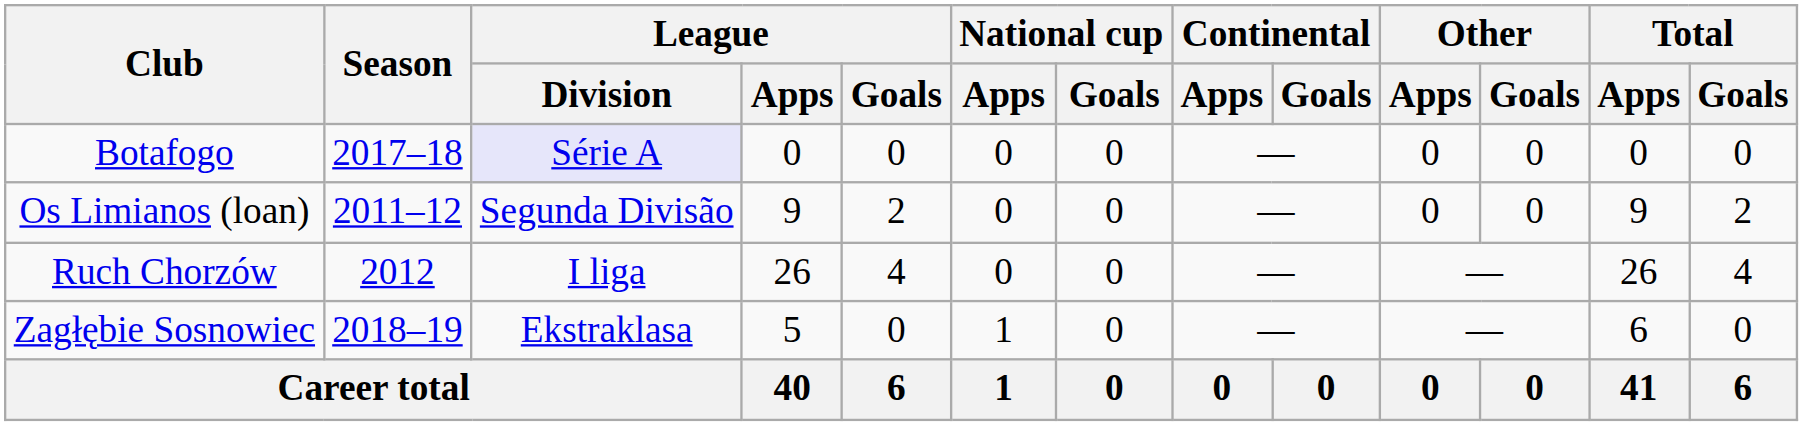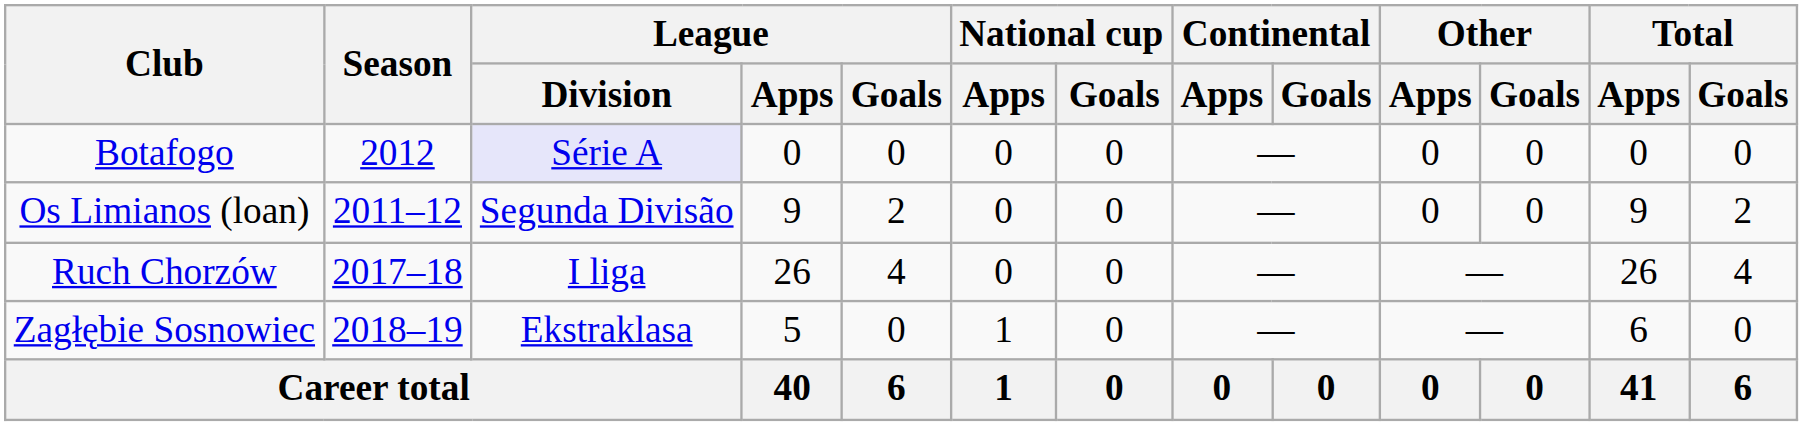 <table class="wikitable" style="text-align: center">
 <tr>
 <th rowspan="2">Club</th>
 <th rowspan="2">Season</th>
 <th colspan="3">League</th>
 <th colspan="2">National cup</th>
 <th colspan="2">Continental</th>
 <th colspan="2">Other</th>
 <th colspan="2">Total</th>
 </tr>
 <tr>
 <th>Division</th>
 <th>Apps</th>
 <th>Goals</th>
 <th>Apps</th>
 <th>Goals</th>
 <th>Apps</th>
 <th>Goals</th>
 <th>Apps</th>
 <th>Goals</th>
 <th>Apps</th>
 <th>Goals</th>
 </tr>
 <tr>
 <td><a href='#'>Botafogo</a></td>
-<td><a href='#'>2017–18</a></td>
+<td><a href='#'>2012</a></td>
 <td style="background: lavender;"><a href='#'>Série A</a></td>
 <td>0</td>
 <td>0</td>
 <td>0</td>
 <td>0</td>
 <td colspan="2">—</td>
 <td>0</td>
 <td>0</td>
 <td>0</td>
 <td>0</td>
 </tr>
 <tr>
 <td><a href='#'>Os Limianos</a> (loan)</td>
 <td><a href='#'>2011–12</a></td>
 <td><a href='#'>Segunda Divisão</a></td>
 <td>9</td>
 <td>2</td>
 <td>0</td>
 <td>0</td>
 <td colspan="2">—</td>
 <td>0</td>
 <td>0</td>
 <td>9</td>
 <td>2</td>
 </tr>
 <tr>
 <td><a href='#'>Ruch Chorzów</a></td>
-<td><a href='#'>2012</a></td>
+<td><a href='#'>2017–18</a></td>
 <td><a href='#'>I liga</a></td>
 <td>26</td>
 <td>4</td>
 <td>0</td>
 <td>0</td>
 <td colspan="2">—</td>
 <td colspan="2">—</td>
 <td>26</td>
 <td>4</td>
 </tr>
 <tr>
 <td><a href='#'>Zagłębie Sosnowiec</a></td>
 <td><a href='#'>2018–19</a></td>
 <td><a href='#'>Ekstraklasa</a></td>
 <td>5</td>
 <td>0</td>
 <td>1</td>
 <td>0</td>
 <td colspan="2">—</td>
 <td colspan="2">—</td>
 <td>6</td>
 <td>0</td>
 </tr>
 <tr>
 <th colspan="3"><strong>Career total</strong></th>
 <th>40</th>
 <th>6</th>
 <th>1</th>
 <th>0</th>
 <th>0</th>
 <th>0</th>
 <th>0</th>
 <th>0</th>
 <th>41</th>
 <th>6</th>
 </tr>
 </table>
